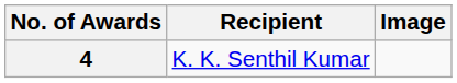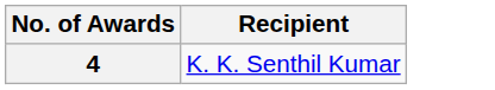 <table class="wikitable">
 <tr>
 <th>No. of Awards</th>
 <th>Recipient</th>
-<th>Image</th>
 </tr>
 <tr>
 <th>4</th>
 <td><a href='#'>K. K. Senthil Kumar</a></td>
-<td></td>
 </tr>
 </table>
